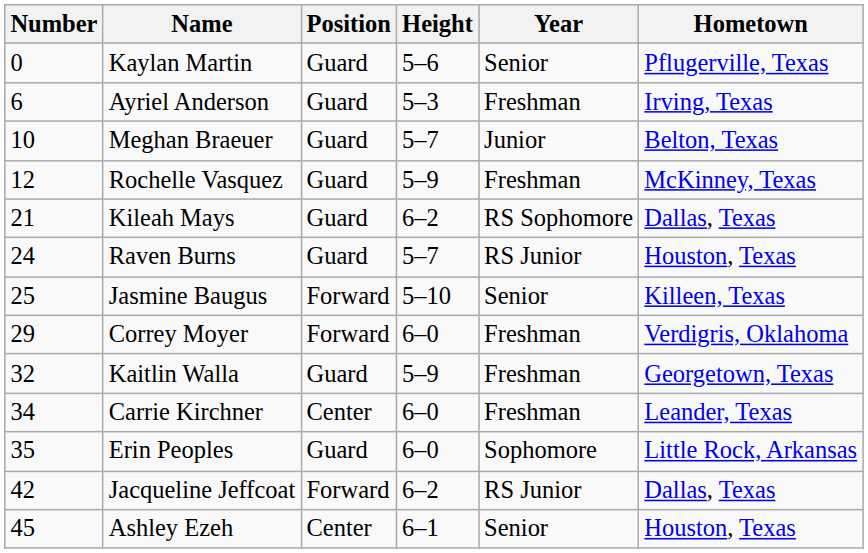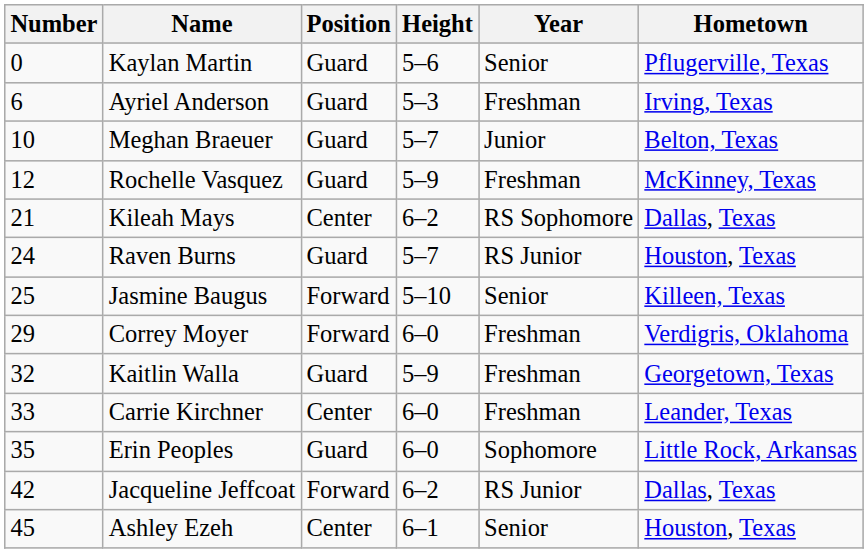 <table class="wikitable">
 <tr>
 <th>Number</th>
 <th>Name</th>
 <th>Position</th>
 <th>Height</th>
 <th>Year</th>
 <th>Hometown</th>
 </tr>
 <tr>
 <td>0</td>
 <td>Kaylan Martin</td>
 <td>Guard</td>
 <td>5–6</td>
 <td>Senior</td>
 <td><a href='#'>Pflugerville, Texas</a></td>
 </tr>
 <tr>
 <td>6</td>
 <td>Ayriel Anderson</td>
 <td>Guard</td>
 <td>5–3</td>
 <td>Freshman</td>
 <td><a href='#'>Irving, Texas</a></td>
 </tr>
 <tr>
 <td>10</td>
 <td>Meghan Braeuer</td>
 <td>Guard</td>
 <td>5–7</td>
 <td>Junior</td>
 <td><a href='#'>Belton, Texas</a></td>
 </tr>
 <tr>
 <td>12</td>
 <td>Rochelle Vasquez</td>
 <td>Guard</td>
 <td>5–9</td>
 <td>Freshman</td>
 <td><a href='#'>McKinney, Texas</a></td>
 </tr>
 <tr>
 <td>21</td>
 <td>Kileah Mays</td>
-<td>Guard</td>
+<td>Center</td>
 <td>6–2</td>
 <td>RS Sophomore</td>
 <td><a href='#'>Dallas</a>, <a href='#'>Texas</a></td>
 </tr>
 <tr>
 <td>24</td>
 <td>Raven Burns</td>
 <td>Guard</td>
 <td>5–7</td>
 <td>RS Junior</td>
 <td><a href='#'>Houston</a>, <a href='#'>Texas</a></td>
 </tr>
 <tr>
 <td>25</td>
 <td>Jasmine Baugus</td>
 <td>Forward</td>
 <td>5–10</td>
 <td>Senior</td>
 <td><a href='#'>Killeen, Texas</a></td>
 </tr>
 <tr>
 <td>29</td>
 <td>Correy Moyer</td>
 <td>Forward</td>
 <td>6–0</td>
 <td>Freshman</td>
 <td><a href='#'>Verdigris, Oklahoma</a></td>
 </tr>
 <tr>
 <td>32</td>
 <td>Kaitlin Walla</td>
 <td>Guard</td>
 <td>5–9</td>
 <td>Freshman</td>
 <td><a href='#'>Georgetown, Texas</a></td>
 </tr>
 <tr>
-<td>34</td>
+<td>33</td>
 <td>Carrie Kirchner</td>
 <td>Center</td>
 <td>6–0</td>
 <td>Freshman</td>
 <td><a href='#'>Leander, Texas</a></td>
 </tr>
 <tr>
 <td>35</td>
 <td>Erin Peoples</td>
 <td>Guard</td>
 <td>6–0</td>
 <td>Sophomore</td>
 <td><a href='#'>Little Rock, Arkansas</a></td>
 </tr>
 <tr>
 <td>42</td>
 <td>Jacqueline Jeffcoat</td>
 <td>Forward</td>
 <td>6–2</td>
 <td>RS Junior</td>
 <td><a href='#'>Dallas</a>, <a href='#'>Texas</a></td>
 </tr>
 <tr>
 <td>45</td>
 <td>Ashley Ezeh</td>
 <td>Center</td>
 <td>6–1</td>
 <td>Senior</td>
 <td><a href='#'>Houston</a>, <a href='#'>Texas</a></td>
 </tr>
 </table>
